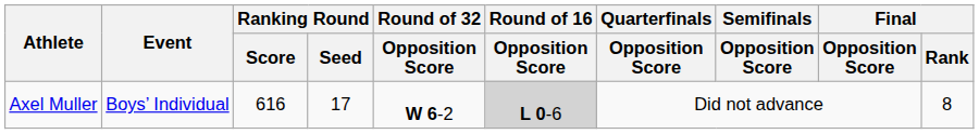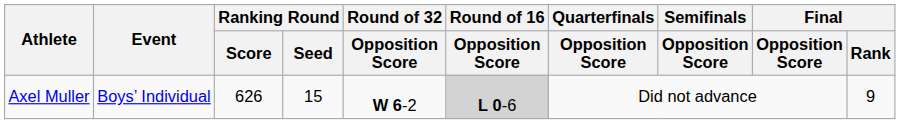 <table class="wikitable" border="1" style="font-size:90%">
 <tr>
 <th rowspan=2>Athlete</th>
 <th rowspan=2>Event</th>
 <th colspan=2>Ranking Round</th>
 <th>Round of 32</th>
 <th>Round of 16</th>
 <th>Quarterfinals</th>
 <th>Semifinals</th>
 <th colspan=2>Final</th>
 </tr>
 <tr>
 <th>Score</th>
 <th>Seed</th>
 <th>Opposition<br>Score</th>
 <th>Opposition<br>Score</th>
 <th>Opposition<br>Score</th>
 <th>Opposition<br>Score</th>
 <th>Opposition<br>Score</th>
 <th>Rank</th>
 </tr>
 <tr>
 <td><a href='#'>Axel Muller</a></td>
 <td><a href='#'>Boys’ Individual</a></td>
-<td align=center>616</td>
-<td align=center>17</td>
+<td align=center>626</td>
+<td align=center>15</td>
 <td align=center> <br> <strong>W</strong> <strong>6</strong>-2</td>
 <td align=center style="background: lightgrey;"> <br> <strong>L</strong> <strong>0</strong>-6</td>
 <td colspan=3 align=center>Did not advance</td>
-<td align=center>8</td>
+<td align=center>9</td>
 </tr>
 </table>
